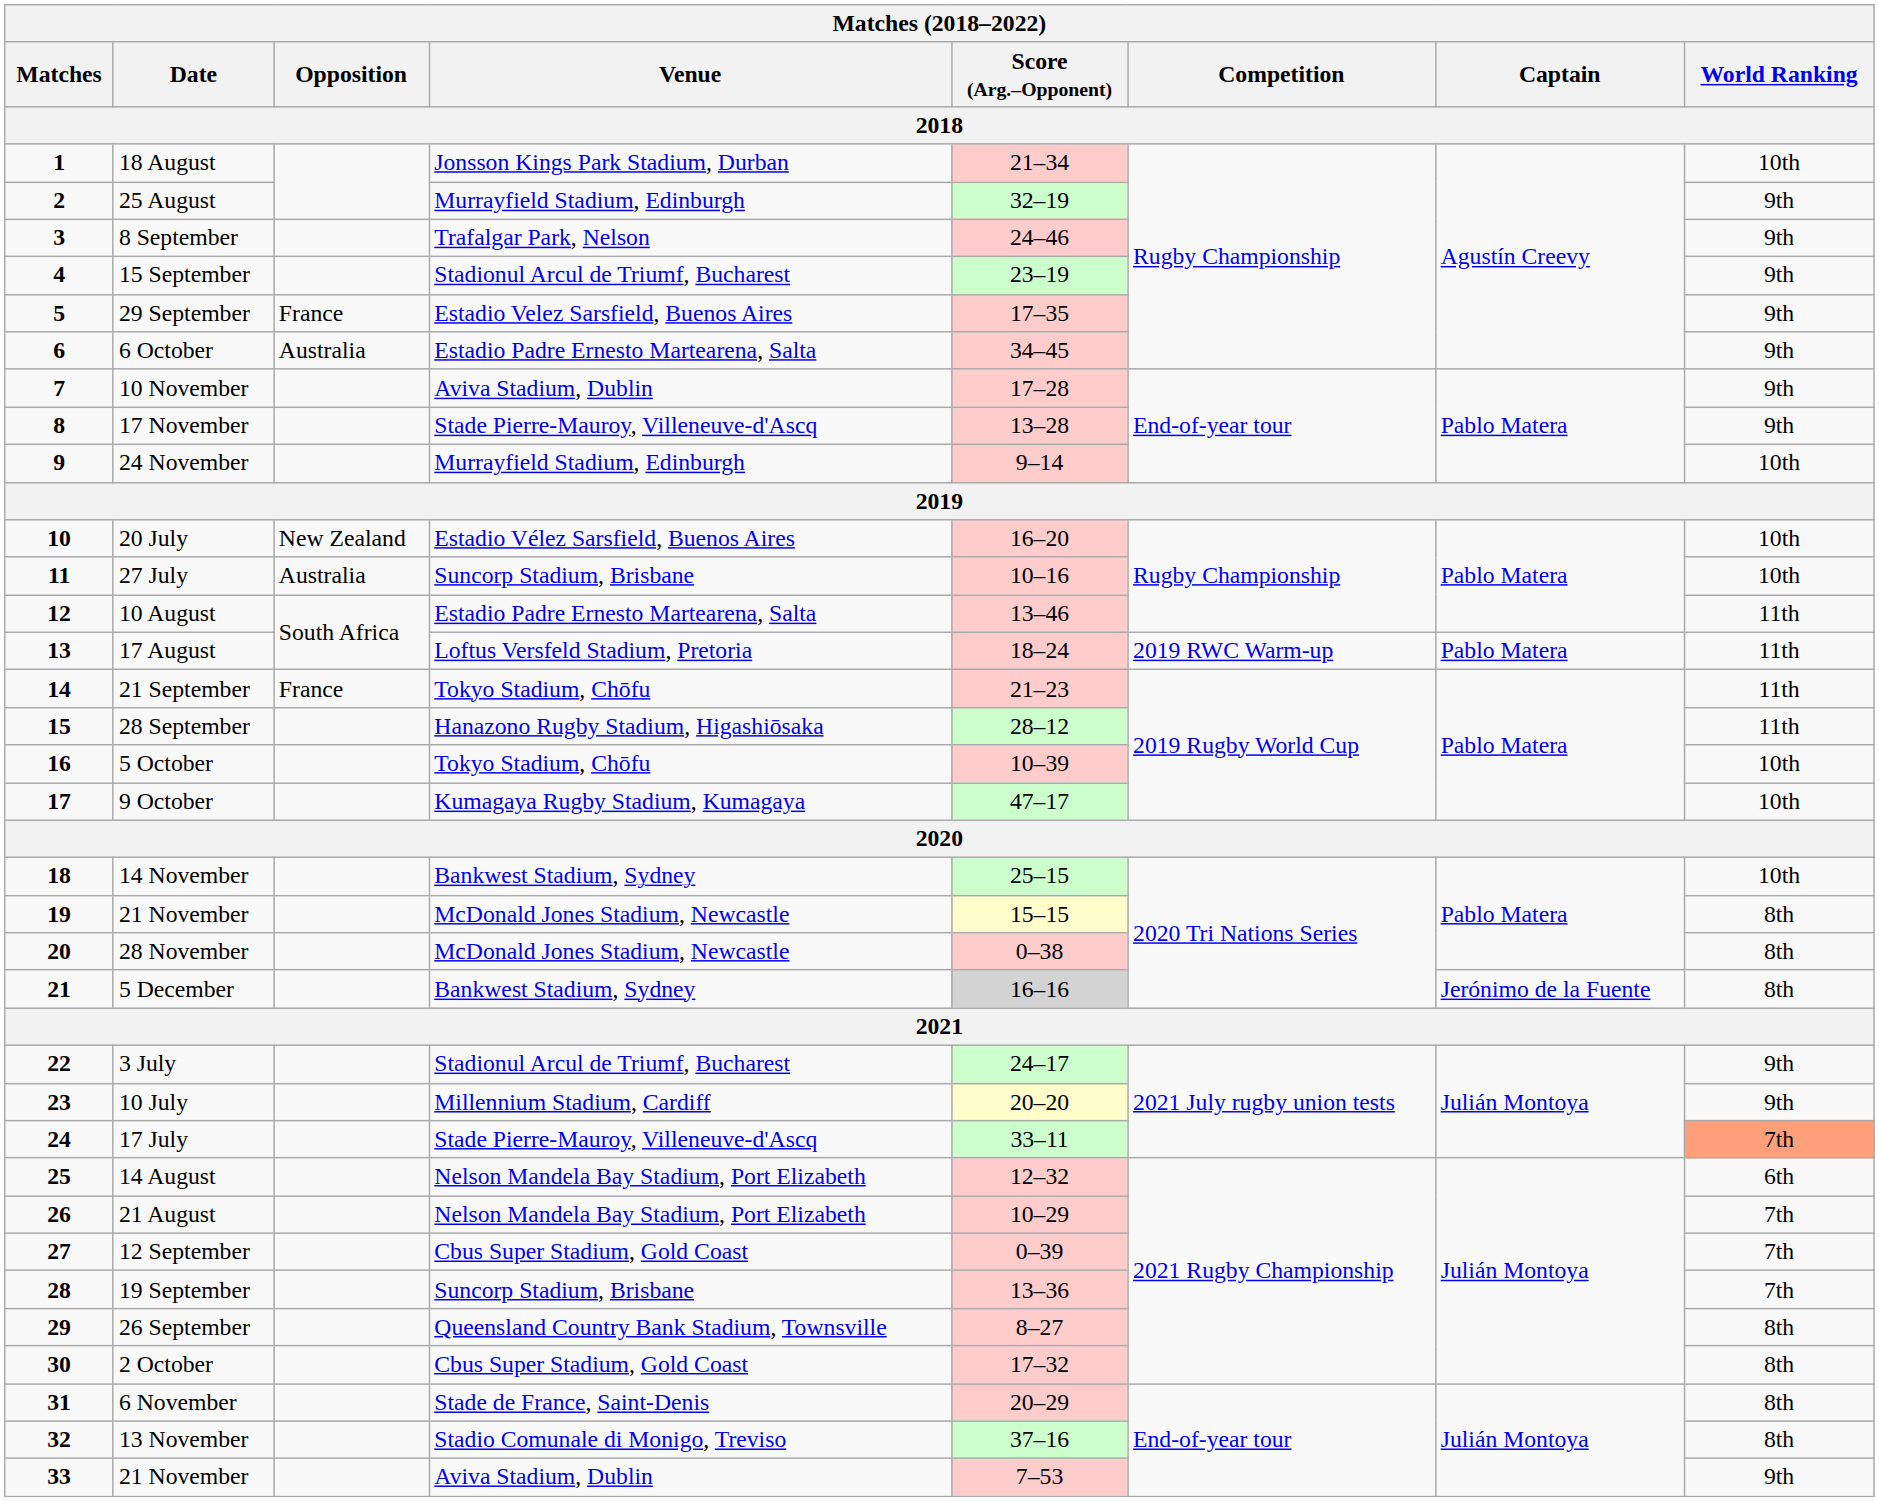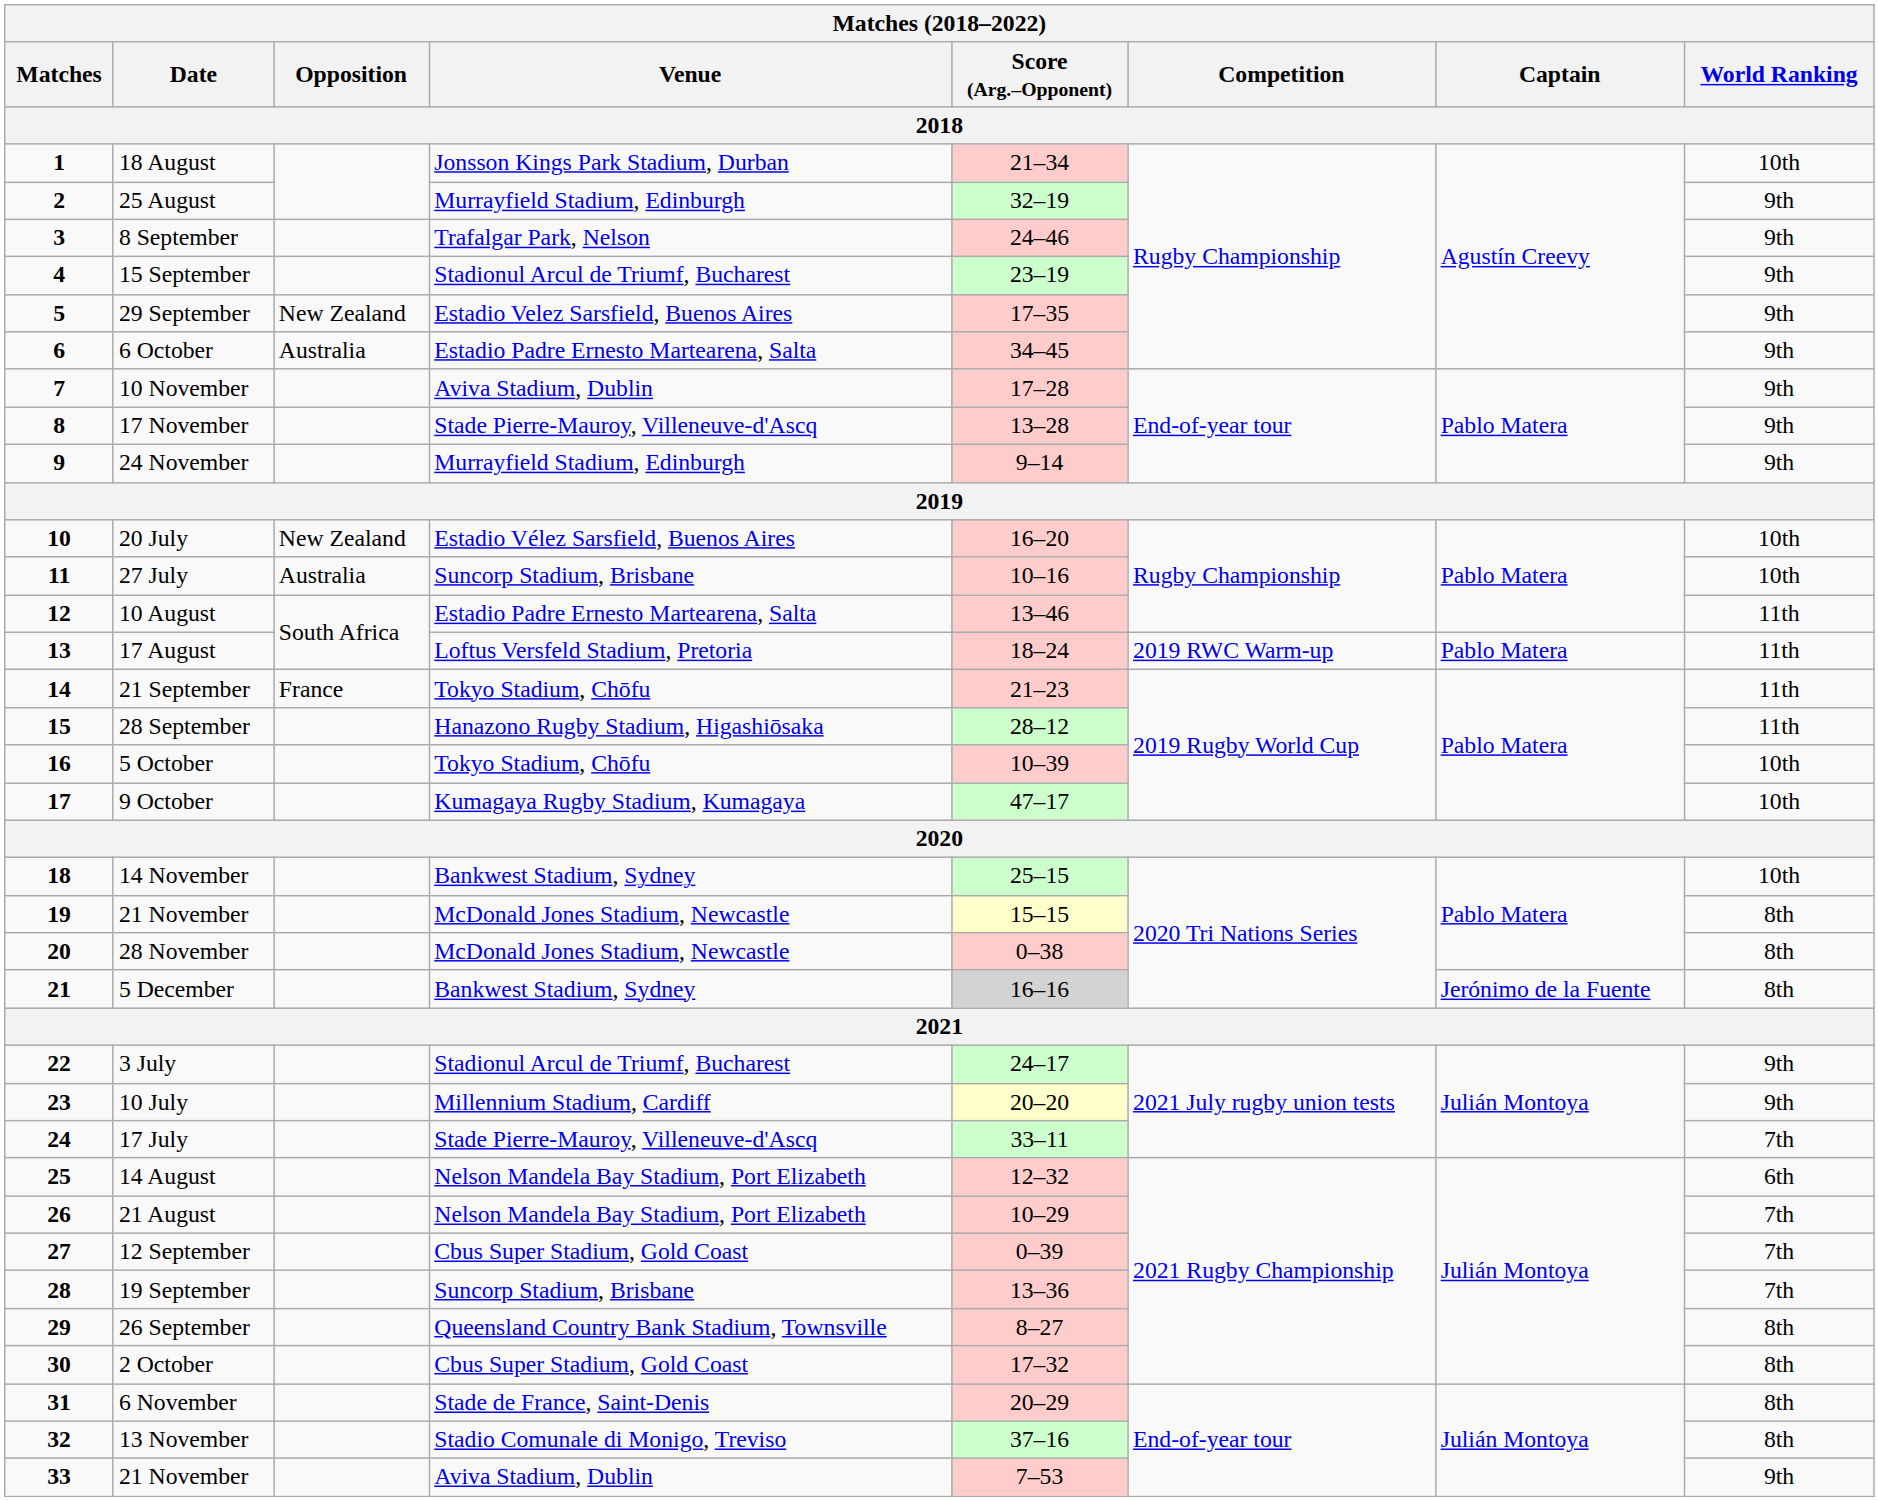 <table class="wikitable collapsible collapsed" style="width:100%">
 <tr>
 <th colspan=8>Matches (2018–2022)</th>
 </tr>
 <tr>
 <th>Matches</th>
 <th>Date</th>
 <th>Opposition</th>
 <th>Venue</th>
 <th>Score<br><small>(Arg.–Opponent)</small></th>
 <th>Competition</th>
 <th>Captain</th>
 <th><a href='#'>World Ranking</a></th>
 </tr>
 <tr>
 <th colspan=8>2018</th>
 </tr>
 <tr>
 <td align=center><strong>1</strong></td>
 <td>18 August</td>
 <td rowspan=2></td>
 <td><a href='#'>Jonsson Kings Park Stadium</a>, <a href='#'>Durban</a></td>
 <td align=center bgcolor=#FFCCCC>21–34</td>
 <td rowspan=6><a href='#'>Rugby Championship</a></td>
 <td rowspan=6><a href='#'>Agustín Creevy</a></td>
 <td align=center>10th</td>
 </tr>
 <tr>
 <td align=center><strong>2</strong></td>
 <td>25 August</td>
 <td><a href='#'>Murrayfield Stadium</a>, <a href='#'>Edinburgh</a></td>
 <td align=center bgcolor=#CCFFCC>32–19</td>
 <td align=center>9th</td>
 </tr>
 <tr>
 <td align=center><strong>3</strong></td>
 <td>8 September</td>
 <td></td>
 <td><a href='#'>Trafalgar Park</a>, <a href='#'>Nelson</a></td>
 <td align=center bgcolor=#FFCCCC>24–46</td>
 <td align=center>9th</td>
 </tr>
 <tr>
 <td align=center><strong>4</strong></td>
 <td>15 September</td>
 <td></td>
 <td><a href='#'>Stadionul Arcul de Triumf</a>, <a href='#'>Bucharest</a></td>
 <td align=center bgcolor=#CCFFCC>23–19</td>
 <td align=center>9th</td>
 </tr>
 <tr>
 <td align=center><strong>5</strong></td>
 <td>29 September</td>
-<td> France</td>
+<td> New Zealand</td>
 <td><a href='#'>Estadio Velez Sarsfield</a>, <a href='#'>Buenos Aires</a></td>
 <td align=center bgcolor=#FFCCCC>17–35</td>
 <td align=center>9th</td>
 </tr>
 <tr>
 <td align=center><strong>6</strong></td>
 <td>6 October</td>
 <td> Australia</td>
 <td><a href='#'>Estadio Padre Ernesto Martearena</a>, <a href='#'>Salta</a></td>
 <td align=center bgcolor=#FFCCCC>34–45</td>
 <td align=center>9th</td>
 </tr>
 <tr>
 <td align=center><strong>7</strong></td>
 <td>10 November</td>
 <td></td>
 <td><a href='#'>Aviva Stadium</a>, <a href='#'>Dublin</a></td>
 <td align=center bgcolor=#FFCCCC>17–28</td>
 <td rowspan=3><a href='#'>End-of-year tour</a></td>
 <td rowspan=3><a href='#'>Pablo Matera</a></td>
 <td align=center>9th</td>
 </tr>
 <tr>
 <td align=center><strong>8</strong></td>
 <td>17 November</td>
 <td></td>
 <td><a href='#'>Stade Pierre-Mauroy</a>, <a href='#'>Villeneuve-d'Ascq</a></td>
 <td align=center bgcolor=#FFCCCC>13–28</td>
 <td align=center>9th</td>
 </tr>
 <tr>
 <td align=center><strong>9</strong></td>
 <td>24 November</td>
 <td></td>
 <td><a href='#'>Murrayfield Stadium</a>, <a href='#'>Edinburgh</a></td>
 <td align=center bgcolor=#FFCCCC>9–14</td>
-<td align=center>10th</td>
+<td align=center>9th</td>
 </tr>
 <tr>
 <th colspan=8>2019</th>
 </tr>
 <tr>
 <td align=center><strong>10</strong></td>
 <td>20 July</td>
 <td> New Zealand</td>
 <td><a href='#'>Estadio Vélez Sarsfield</a>, <a href='#'>Buenos Aires</a></td>
 <td align=center bgcolor=#FFCCCC>16–20</td>
 <td rowspan=3><a href='#'>Rugby Championship</a></td>
 <td rowspan=3><a href='#'>Pablo Matera</a></td>
 <td align=center>10th</td>
 </tr>
 <tr>
 <td align=center><strong>11</strong></td>
 <td>27 July</td>
 <td> Australia</td>
 <td><a href='#'>Suncorp Stadium</a>, <a href='#'>Brisbane</a></td>
 <td align=center bgcolor=#FFCCCC>10–16</td>
 <td align=center>10th</td>
 </tr>
 <tr>
 <td align=center><strong>12</strong></td>
 <td>10 August</td>
 <td rowspan=2> South Africa</td>
 <td><a href='#'>Estadio Padre Ernesto Martearena</a>, <a href='#'>Salta</a></td>
 <td align=center bgcolor=#FFCCCC>13–46</td>
 <td align=center>11th</td>
 </tr>
 <tr>
 <td align=center><strong>13</strong></td>
 <td>17 August</td>
 <td><a href='#'>Loftus Versfeld Stadium</a>, <a href='#'>Pretoria</a></td>
 <td align=center bgcolor=#FFCCCC>18–24</td>
 <td><a href='#'>2019 RWC Warm-up</a></td>
 <td><a href='#'>Pablo Matera</a></td>
 <td align=center>11th</td>
 </tr>
 <tr>
 <td align=center><strong>14</strong></td>
 <td>21 September</td>
 <td> France</td>
 <td><a href='#'>Tokyo Stadium</a>, <a href='#'>Chōfu</a></td>
 <td align=center bgcolor=#FFCCCC>21–23</td>
 <td rowspan=4><a href='#'>2019 Rugby World Cup</a></td>
 <td rowspan=4><a href='#'>Pablo Matera</a></td>
 <td align=center>11th</td>
 </tr>
 <tr>
 <td align=center><strong>15</strong></td>
 <td>28 September</td>
 <td></td>
 <td><a href='#'>Hanazono Rugby Stadium</a>, <a href='#'>Higashiōsaka</a></td>
 <td align=center bgcolor=#CCFFCC>28–12</td>
 <td align=center>11th</td>
 </tr>
 <tr>
 <td align=center><strong>16</strong></td>
 <td>5 October</td>
 <td></td>
 <td><a href='#'>Tokyo Stadium</a>, <a href='#'>Chōfu</a></td>
 <td align=center bgcolor=#FFCCCC>10–39</td>
 <td align=center>10th</td>
 </tr>
 <tr>
 <td align=center><strong>17</strong></td>
 <td>9 October</td>
 <td></td>
 <td><a href='#'>Kumagaya Rugby Stadium</a>, <a href='#'>Kumagaya</a></td>
 <td align=center bgcolor=#CCFFCC>47–17</td>
 <td align=center>10th</td>
 </tr>
 <tr>
 <th colspan=8>2020</th>
 </tr>
 <tr>
 <td align=center><strong>18</strong></td>
 <td>14 November</td>
 <td></td>
 <td><a href='#'>Bankwest Stadium</a>, <a href='#'>Sydney</a></td>
 <td align=center bgcolor=#CCFFCC>25–15</td>
 <td rowspan=4><a href='#'>2020 Tri Nations Series</a></td>
 <td rowspan=3><a href='#'>Pablo Matera</a></td>
 <td align=center>10th</td>
 </tr>
 <tr>
 <td align=center><strong>19</strong></td>
 <td>21 November</td>
 <td></td>
 <td><a href='#'>McDonald Jones Stadium</a>, <a href='#'>Newcastle</a></td>
 <td align=center bgcolor=#FFFFCC>15–15</td>
 <td align=center>8th</td>
 </tr>
 <tr>
 <td align=center><strong>20</strong></td>
 <td>28 November</td>
 <td></td>
 <td><a href='#'>McDonald Jones Stadium</a>, <a href='#'>Newcastle</a></td>
 <td align=center bgcolor=#FFCCCC>0–38</td>
 <td align=center>8th</td>
 </tr>
 <tr>
 <td align=center><strong>21</strong></td>
 <td>5 December</td>
 <td></td>
 <td><a href='#'>Bankwest Stadium</a>, <a href='#'>Sydney</a></td>
 <td align=center bgcolor=#d3d3d3>16–16</td>
 <td><a href='#'>Jerónimo de la Fuente</a></td>
 <td align=center>8th</td>
 </tr>
 <tr>
 <th colspan=8>2021</th>
 </tr>
 <tr>
 <td align=center><strong>22</strong></td>
 <td>3 July</td>
 <td></td>
 <td><a href='#'>Stadionul Arcul de Triumf</a>, <a href='#'>Bucharest</a></td>
 <td align=center bgcolor=#CCFFCC>24–17</td>
 <td rowspan=3><a href='#'>2021 July rugby union tests</a></td>
 <td rowspan=3><a href='#'>Julián Montoya</a></td>
 <td align=center>9th</td>
 </tr>
 <tr>
 <td align=center><strong>23</strong></td>
 <td>10 July</td>
 <td></td>
 <td><a href='#'>Millennium Stadium</a>, <a href='#'>Cardiff</a></td>
 <td align=center bgcolor=#FFFFCC>20–20</td>
 <td align=center>9th</td>
 </tr>
 <tr>
 <td align=center><strong>24</strong></td>
 <td>17 July</td>
 <td></td>
 <td><a href='#'>Stade Pierre-Mauroy</a>, <a href='#'>Villeneuve-d'Ascq</a></td>
 <td align=center bgcolor=#CCFFCC>33–11</td>
-<td align=center style="background: lightsalmon;">7th</td>
+<td align=center>7th</td>
 </tr>
 <tr>
 <td align=center><strong>25</strong></td>
 <td>14 August</td>
 <td></td>
 <td><a href='#'>Nelson Mandela Bay Stadium</a>, <a href='#'>Port Elizabeth</a></td>
 <td align=center bgcolor=#FFCCCC>12–32</td>
 <td rowspan=6><a href='#'>2021 Rugby Championship</a></td>
 <td rowspan=6><a href='#'>Julián Montoya</a></td>
 <td align=center>6th</td>
 </tr>
 <tr>
 <td align=center><strong>26</strong></td>
 <td>21 August</td>
 <td></td>
 <td><a href='#'>Nelson Mandela Bay Stadium</a>, <a href='#'>Port Elizabeth</a></td>
 <td align=center bgcolor=#FFCCCC>10–29</td>
 <td align=center>7th</td>
 </tr>
 <tr>
 <td align=center><strong>27</strong></td>
 <td>12 September</td>
 <td></td>
 <td><a href='#'>Cbus Super Stadium</a>, <a href='#'>Gold Coast</a></td>
 <td align=center bgcolor=#FFCCCC>0–39</td>
 <td align=center>7th</td>
 </tr>
 <tr>
 <td align=center><strong>28</strong></td>
 <td>19 September</td>
 <td></td>
 <td><a href='#'>Suncorp Stadium</a>, <a href='#'>Brisbane</a></td>
 <td align=center bgcolor=#FFCCCC>13–36</td>
 <td align=center>7th</td>
 </tr>
 <tr>
 <td align=center><strong>29</strong></td>
 <td>26 September</td>
 <td></td>
 <td><a href='#'>Queensland Country Bank Stadium</a>, <a href='#'>Townsville</a></td>
 <td align=center bgcolor=#FFCCCC>8–27</td>
 <td align=center>8th</td>
 </tr>
 <tr>
 <td align=center><strong>30</strong></td>
 <td>2 October</td>
 <td></td>
 <td><a href='#'>Cbus Super Stadium</a>, <a href='#'>Gold Coast</a></td>
 <td align=center bgcolor=#FFCCCC>17–32</td>
 <td align=center>8th</td>
 </tr>
 <tr>
 <td align=center><strong>31</strong></td>
 <td>6 November</td>
 <td></td>
 <td><a href='#'>Stade de France</a>, <a href='#'>Saint-Denis</a></td>
 <td align=center bgcolor=#FFCCCC>20–29</td>
 <td rowspan=3><a href='#'>End-of-year tour</a></td>
 <td rowspan=3><a href='#'>Julián Montoya</a></td>
 <td align=center>8th</td>
 </tr>
 <tr>
 <td align=center><strong>32</strong></td>
 <td>13 November</td>
 <td></td>
 <td><a href='#'>Stadio Comunale di Monigo</a>, <a href='#'>Treviso</a></td>
 <td align=center bgcolor=#CCFFCC>37–16</td>
 <td align=center>8th</td>
 </tr>
 <tr>
 <td align=center><strong>33</strong></td>
 <td>21 November</td>
 <td></td>
 <td><a href='#'>Aviva Stadium</a>, <a href='#'>Dublin</a></td>
 <td align=center bgcolor=#FFCCCC>7–53</td>
 <td align=center>9th</td>
 </tr>
 </table>
